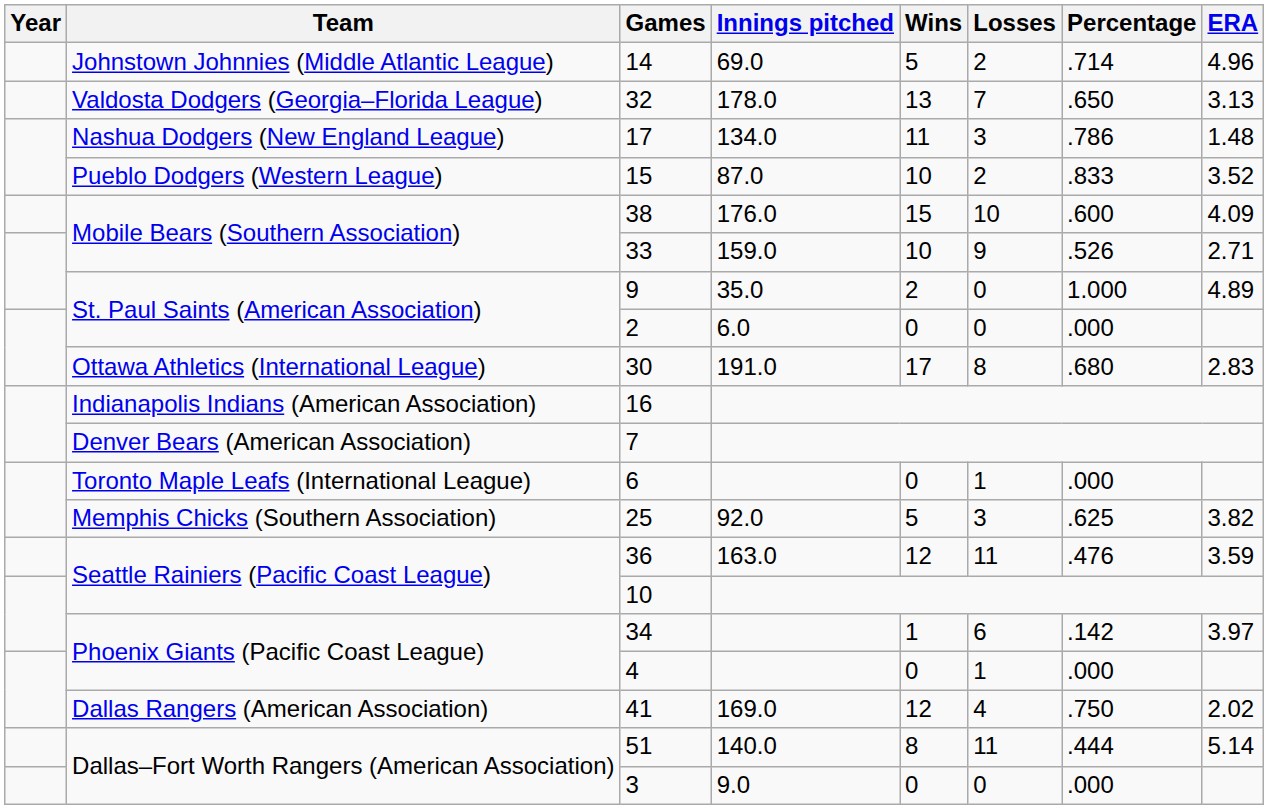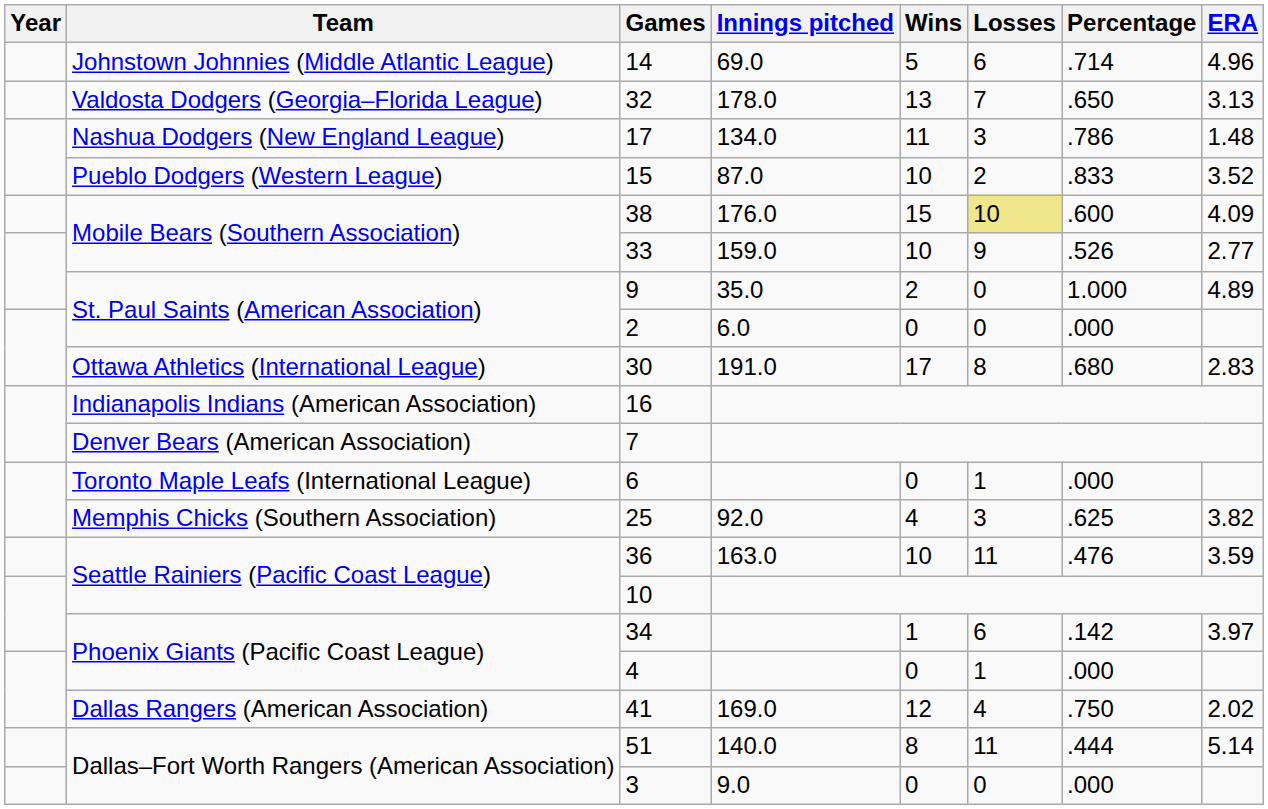 <table class="wikitable">
 <tr>
 <th>Year</th>
 <th>Team</th>
 <th>Games</th>
 <th><a href='#'>Innings pitched</a></th>
 <th>Wins</th>
 <th>Losses</th>
 <th>Percentage</th>
 <th><a href='#'>ERA</a></th>
 </tr>
 <tr>
 <td></td>
 <td><a href='#'>Johnstown Johnnies</a> (<a href='#'>Middle Atlantic League</a>)</td>
 <td>14</td>
 <td>69.0</td>
 <td>5</td>
-<td>2</td>
+<td>6</td>
 <td>.714</td>
 <td>4.96</td>
 </tr>
 <tr>
 <td></td>
 <td><a href='#'>Valdosta Dodgers</a> (<a href='#'>Georgia–Florida League</a>)</td>
 <td>32</td>
 <td>178.0</td>
 <td>13</td>
 <td>7</td>
 <td>.650</td>
 <td>3.13</td>
 </tr>
 <tr>
 <td rowspan=2></td>
 <td><a href='#'>Nashua Dodgers</a> (<a href='#'>New England League</a>)</td>
 <td>17</td>
 <td>134.0</td>
 <td>11</td>
 <td>3</td>
 <td>.786</td>
 <td>1.48</td>
 </tr>
 <tr>
 <td><a href='#'>Pueblo Dodgers</a> (<a href='#'>Western League</a>)</td>
 <td>15</td>
 <td>87.0</td>
 <td>10</td>
 <td>2</td>
 <td>.833</td>
 <td>3.52</td>
 </tr>
 <tr>
 <td></td>
 <td rowspan=2><a href='#'>Mobile Bears</a> (<a href='#'>Southern Association</a>)</td>
 <td>38</td>
 <td>176.0</td>
 <td>15</td>
-<td>10</td>
+<td style="background: khaki;">10</td>
 <td>.600</td>
 <td>4.09</td>
 </tr>
 <tr>
 <td rowspan=2></td>
 <td>33</td>
 <td>159.0</td>
 <td>10</td>
 <td>9</td>
 <td>.526</td>
-<td>2.71</td>
+<td>2.77</td>
 </tr>
 <tr>
 <td rowspan=2><a href='#'>St. Paul Saints</a> (<a href='#'>American Association</a>)</td>
 <td>9</td>
 <td>35.0</td>
 <td>2</td>
 <td>0</td>
 <td>1.000</td>
 <td>4.89</td>
 </tr>
 <tr>
 <td rowspan=2></td>
 <td>2</td>
 <td>6.0</td>
 <td>0</td>
 <td>0</td>
 <td>.000</td>
 <td> </td>
 </tr>
 <tr>
 <td><a href='#'>Ottawa Athletics</a> (<a href='#'>International League</a>)</td>
 <td>30</td>
 <td>191.0</td>
 <td>17</td>
 <td>8</td>
 <td>.680</td>
 <td>2.83</td>
 </tr>
 <tr>
 <td rowspan=2></td>
 <td><a href='#'>Indianapolis Indians</a> (American Association)</td>
 <td>16</td>
 <td colspan=5> </td>
 </tr>
 <tr>
 <td><a href='#'>Denver Bears</a> (American Association)</td>
 <td>7</td>
 <td colspan=5> </td>
 </tr>
 <tr>
 <td rowspan=2></td>
 <td><a href='#'>Toronto Maple Leafs</a> (International League)</td>
 <td>6</td>
 <td> </td>
 <td>0</td>
 <td>1</td>
 <td>.000</td>
 <td> </td>
 </tr>
 <tr>
 <td><a href='#'>Memphis Chicks</a> (Southern Association)</td>
 <td>25</td>
 <td>92.0</td>
-<td>5</td>
+<td>4</td>
 <td>3</td>
 <td>.625</td>
 <td>3.82</td>
 </tr>
 <tr>
 <td></td>
 <td rowspan=2><a href='#'>Seattle Rainiers</a> (<a href='#'>Pacific Coast League</a>)</td>
 <td>36</td>
 <td>163.0</td>
-<td>12</td>
+<td>10</td>
 <td>11</td>
 <td>.476</td>
 <td>3.59</td>
 </tr>
 <tr>
 <td rowspan=2></td>
 <td>10</td>
 <td colspan=5> </td>
 </tr>
 <tr>
 <td rowspan=2><a href='#'>Phoenix Giants</a> (Pacific Coast League)</td>
 <td>34</td>
 <td> </td>
 <td>1</td>
 <td>6</td>
 <td>.142</td>
 <td>3.97</td>
 </tr>
 <tr>
 <td rowspan=2></td>
 <td>4</td>
 <td> </td>
 <td>0</td>
 <td>1</td>
 <td>.000</td>
 <td> </td>
 </tr>
 <tr>
 <td><a href='#'>Dallas Rangers</a> (American Association)</td>
 <td>41</td>
 <td>169.0</td>
 <td>12</td>
 <td>4</td>
 <td>.750</td>
 <td>2.02</td>
 </tr>
 <tr>
 <td></td>
 <td rowspan=2>Dallas–Fort Worth Rangers (American Association)</td>
 <td>51</td>
 <td>140.0</td>
 <td>8</td>
 <td>11</td>
 <td>.444</td>
 <td>5.14</td>
 </tr>
 <tr>
 <td></td>
 <td>3</td>
 <td>9.0</td>
 <td>0</td>
 <td>0</td>
 <td>.000</td>
 <td> </td>
 </tr>
 </table>
